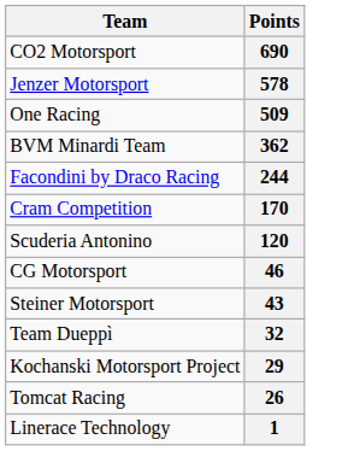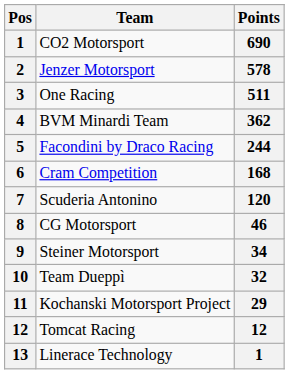 <table class="wikitable" style="font-size:85%">
 <tr>
+<th>Pos</th>
 <th>Team</th>
 <th>Points</th>
 </tr>
 <tr>
+<th>1</th>
 <td> CO2 Motorsport</td>
 <th>690</th>
 </tr>
 <tr>
+<th>2</th>
 <td> <a href='#'>Jenzer Motorsport</a></td>
 <th>578</th>
 </tr>
 <tr>
+<th>3</th>
 <td> One Racing</td>
-<th>509</th>
+<th>511</th>
 </tr>
 <tr>
+<th>4</th>
 <td> BVM Minardi Team</td>
 <th>362</th>
 </tr>
 <tr>
+<th>5</th>
 <td> <a href='#'>Facondini by Draco Racing</a></td>
 <th>244</th>
 </tr>
 <tr>
+<th>6</th>
 <td> <a href='#'>Cram Competition</a></td>
-<th>170</th>
+<th>168</th>
 </tr>
 <tr>
+<th>7</th>
 <td> Scuderia Antonino</td>
 <th>120</th>
 </tr>
 <tr>
+<th>8</th>
 <td> CG Motorsport</td>
 <th>46</th>
 </tr>
 <tr>
+<th>9</th>
 <td> Steiner Motorsport</td>
-<th>43</th>
+<th>34</th>
 </tr>
 <tr>
+<th>10</th>
 <td> Team Dueppì</td>
 <th>32</th>
 </tr>
 <tr>
+<th>11</th>
 <td> Kochanski Motorsport Project</td>
 <th>29</th>
 </tr>
 <tr>
+<th>12</th>
 <td> Tomcat Racing</td>
-<th>26</th>
+<th>12</th>
 </tr>
 <tr>
+<th>13</th>
 <td> Linerace Technology</td>
 <th>1</th>
 </tr>
 </table>
